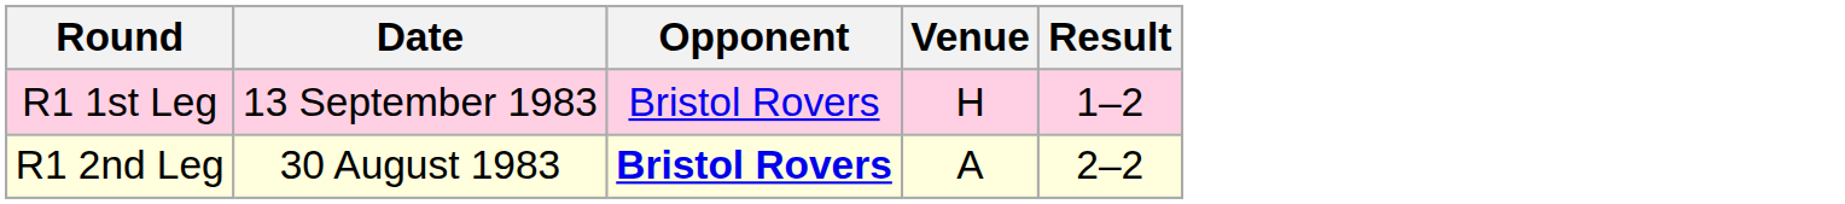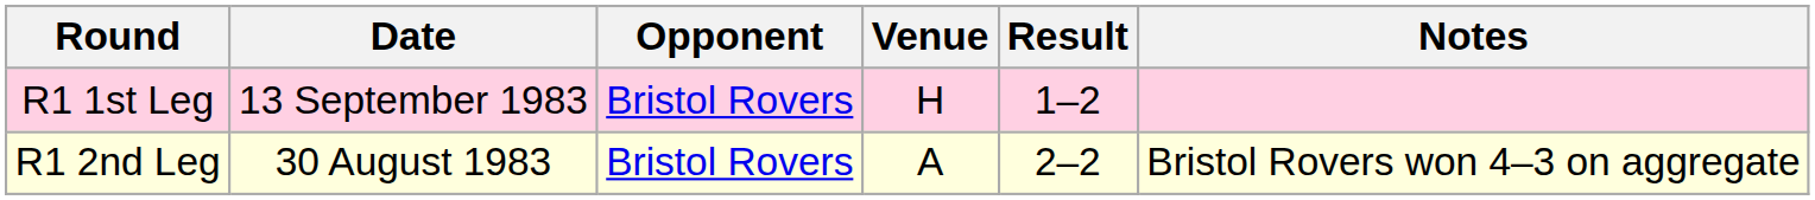 <table class="wikitable" style="text-align:center">
 <tr>
 <th>Round</th>
 <th>Date</th>
 <th>Opponent</th>
 <th>Venue</th>
 <th>Result</th>
+<th>Notes</th>
 </tr>
 <tr style="background-color: #ffd0e3;">
 <td>R1 1st Leg</td>
 <td>13 September 1983</td>
 <td><a href='#'>Bristol Rovers</a></td>
 <td>H</td>
 <td>1–2</td>
+<td></td>
 </tr>
 <tr style="background-color: #ffffdd;">
 <td>R1 2nd Leg</td>
 <td>30 August 1983</td>
-<td><strong><a href='#'>Bristol Rovers</a></strong></td>
+<td><a href='#'>Bristol Rovers</a></td>
 <td>A</td>
 <td>2–2</td>
+<td>Bristol Rovers won 4–3 on aggregate</td>
 </tr>
 </table>
